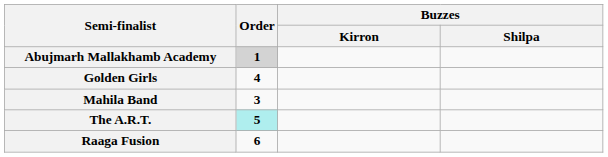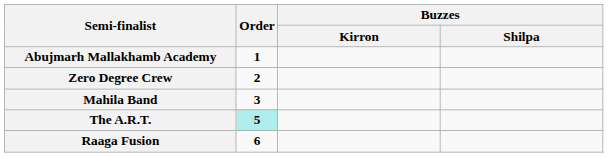 <table class="wikitable plainrowheaders sortable" style="text-align:center;">
 <tr>
 <th rowspan="2" class="unsortable" scope="col" style="width:17em;">Semi-finalist</th>
 <th rowspan="2" scope="col" style="width:1em;">Order</th>
 <th colspan="2" class="unsortable" scope="col" style="width:24em;">Buzzes</th>
 </tr>
 <tr>
 <th class="unsortable" scope="col" style="width:8em;">Kirron</th>
 <th class="unsortable" scope="col" style="width:8em;">Shilpa</th>
 </tr>
 <tr>
 <th scope="row"><strong>Abujmarh Mallakhamb Academy</strong></th>
-<td style="background: lightgrey;"><strong>1</strong></td>
+<td><strong>1</strong></td>
 <td></td>
 <td><strong></strong></td>
 </tr>
 <tr>
-<th scope="row"><strong>Golden Girls</strong></th>
-<td><strong>4</strong></td>
-<td style="text-align:center;"></td>
+<th scope="row"><strong>Zero Degree Crew</strong></th>
+<td><strong>2</strong></td>
+<td><strong></strong></td>
 <td></td>
 </tr>
 <tr>
 <th scope="row"><strong>Mahila Band</strong></th>
 <td><strong>3</strong></td>
 <td></td>
 <td><strong></strong></td>
 </tr>
 <tr>
 <th scope="row"><strong>The A.R.T.</strong></th>
 <td style="background: paleturquoise;"><strong>5</strong></td>
 <td></td>
 <td><strong></strong></td>
 </tr>
 <tr>
 <th scope="row"><strong>Raaga Fusion</strong></th>
 <td><strong>6</strong></td>
 <td><strong></strong></td>
 <td></td>
 </tr>
 </table>
